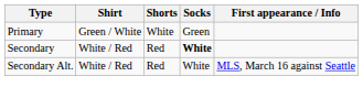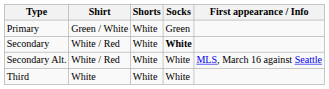 <table class="wikitable">
 <tr>
 <th>Type</th>
 <th>Shirt</th>
 <th>Shorts</th>
 <th>Socks</th>
 <th>First appearance / Info</th>
 </tr>
 <tr>
 <td>Primary</td>
 <td>Green / White</td>
 <td>White</td>
 <td>Green</td>
 <td></td>
 </tr>
 <tr>
 <td>Secondary</td>
 <td>White / Red</td>
-<td>Red</td>
+<td>White</td>
 <td><strong>White</strong></td>
 <td></td>
 </tr>
 <tr>
 <td>Secondary Alt.</td>
 <td>White / Red</td>
-<td>Red</td>
+<td>White</td>
 <td>White</td>
 <td><a href='#'>MLS</a>, March 16 against <a href='#'>Seattle</a></td>
 </tr>
+<tr>
+<td>Third</td>
+<td>White</td>
+<td>White</td>
+<td>White</td>
+<td></td>
+</tr>
 </table>
